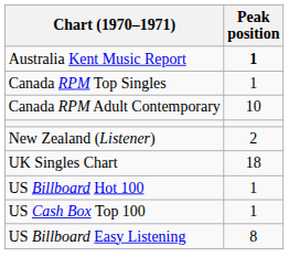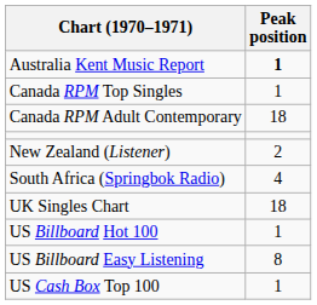 <table class="wikitable sortable">
 <tr>
 <th>Chart (1970–1971)</th>
 <th>Peak<br>position</th>
 </tr>
 <tr>
 <td>Australia <a href='#'>Kent Music Report</a></td>
 <td style="text-align:center;"><strong>1</strong></td>
 </tr>
 <tr>
 <td>Canada <a href='#'><em>RPM</em></a> Top Singles</td>
 <td style="text-align:center;">1</td>
 </tr>
 <tr>
 <td>Canada <em>RPM</em> Adult Contemporary</td>
-<td style="text-align:center;">10</td>
+<td style="text-align:center;">18</td>
 </tr>
 <tr>
 <td></td>
 </tr>
 <tr>
 <td>New Zealand (<em>Listener</em>)</td>
 <td style="text-align:center;">2</td>
+</tr>
+<tr>
+<td>South Africa (<a href='#'>Springbok Radio</a>)</td>
+<td align="center">4</td>
 </tr>
 <tr>
 <td>UK Singles Chart</td>
 <td style="text-align:center;">18</td>
 </tr>
 <tr>
 <td>US <em><a href='#'>Billboard</a></em> <a href='#'>Hot 100</a></td>
 <td style="text-align:center;">1</td>
 </tr>
 <tr>
+<td>US <em>Billboard</em> <a href='#'>Easy Listening</a></td>
+<td style="text-align:center;">8</td>
+</tr>
+<tr>
 <td>US <em><a href='#'>Cash Box</a></em> Top 100</td>
 <td style="text-align:center;">1</td>
 </tr>
-<tr>
-<td>US <em>Billboard</em> <a href='#'>Easy Listening</a></td>
-<td style="text-align:center;">8</td>
-</tr>
 </table>
